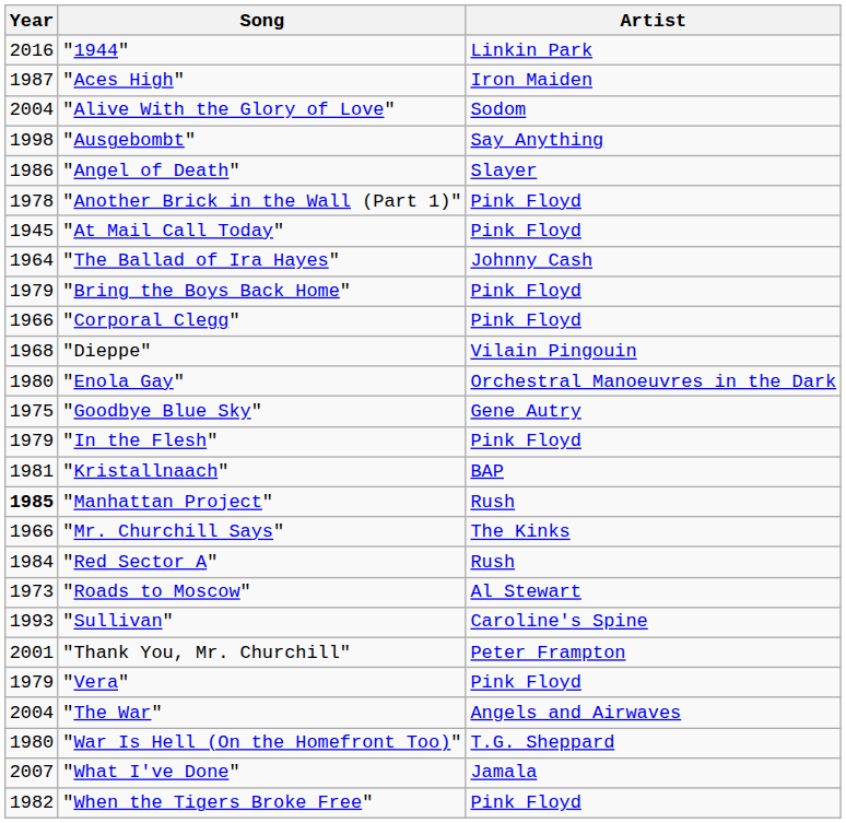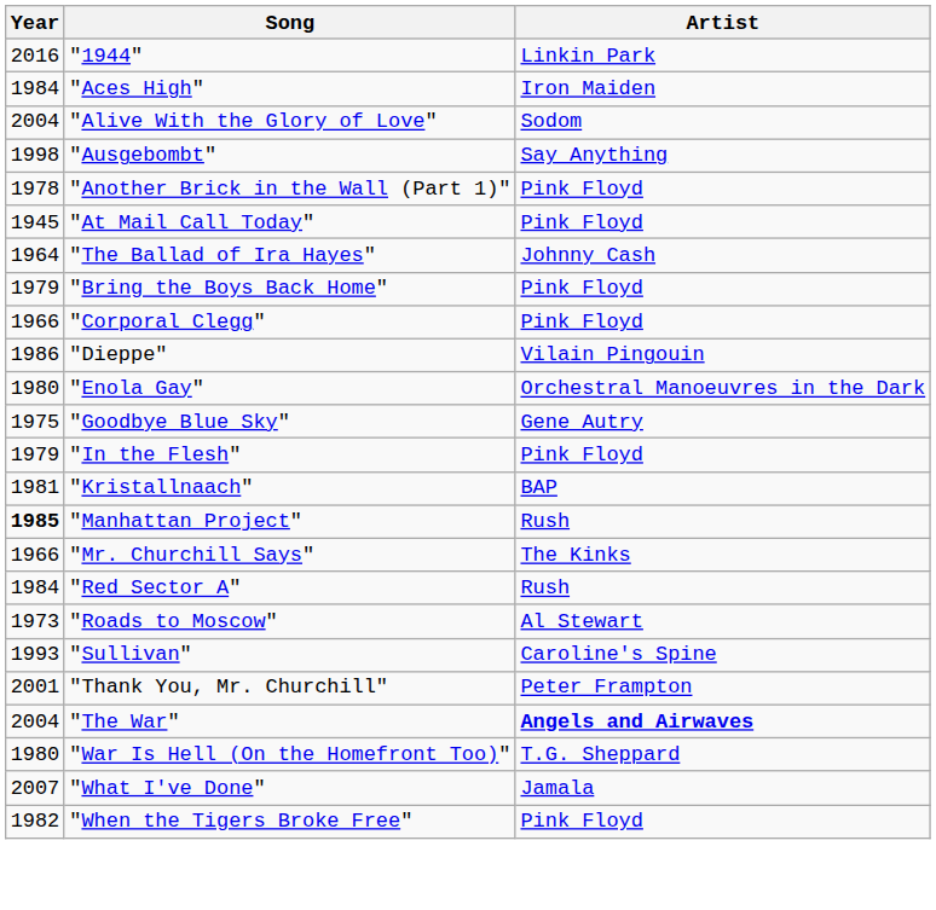 <table class="wikitable sortable">
 <tr>
 <th>Year</th>
 <th>Song</th>
 <th>Artist</th>
 </tr>
 <tr>
 <td>2016</td>
 <td>"<a href='#'>1944</a>"</td>
 <td><a href='#'>Linkin Park</a></td>
 </tr>
 <tr>
-<td>1987</td>
+<td>1984</td>
 <td>"<a href='#'>Aces High</a>"</td>
 <td><a href='#'>Iron Maiden</a></td>
 </tr>
 <tr>
 <td>2004</td>
 <td>"<a href='#'>Alive With the Glory of Love</a>"</td>
 <td><a href='#'>Sodom</a></td>
 </tr>
 <tr>
 <td>1998</td>
 <td>"<a href='#'>Ausgebombt</a>"</td>
 <td><a href='#'>Say Anything</a></td>
-</tr>
-<tr>
-<td>1986</td>
-<td>"<a href='#'>Angel of Death</a>"</td>
-<td><a href='#'>Slayer</a></td>
 </tr>
 <tr>
 <td>1978</td>
 <td>"<a href='#'>Another Brick in the Wall</a> (Part 1)"</td>
 <td><a href='#'>Pink Floyd</a></td>
 </tr>
 <tr>
 <td>1945</td>
 <td>"<a href='#'>At Mail Call Today</a>"</td>
 <td><a href='#'>Pink Floyd</a></td>
 </tr>
 <tr>
 <td>1964</td>
 <td>"<a href='#'>The Ballad of Ira Hayes</a>"</td>
 <td><a href='#'>Johnny Cash</a></td>
 </tr>
 <tr>
 <td>1979</td>
 <td>"<a href='#'>Bring the Boys Back Home</a>"</td>
 <td><a href='#'>Pink Floyd</a></td>
 </tr>
 <tr>
 <td>1966</td>
 <td>"<a href='#'>Corporal Clegg</a>"</td>
 <td><a href='#'>Pink Floyd</a></td>
 </tr>
 <tr>
-<td>1968</td>
+<td>1986</td>
 <td>"Dieppe"</td>
 <td><a href='#'>Vilain Pingouin</a></td>
 </tr>
 <tr>
 <td>1980</td>
 <td>"<a href='#'>Enola Gay</a>"</td>
 <td><a href='#'>Orchestral Manoeuvres in the Dark</a></td>
 </tr>
 <tr>
 <td>1975</td>
 <td>"<a href='#'>Goodbye Blue Sky</a>"</td>
 <td><a href='#'>Gene Autry</a></td>
 </tr>
 <tr>
 <td>1979</td>
 <td>"<a href='#'>In the Flesh</a>"</td>
 <td><a href='#'>Pink Floyd</a></td>
 </tr>
 <tr>
 <td>1981</td>
 <td>"<a href='#'>Kristallnaach</a>"</td>
 <td><a href='#'>BAP</a></td>
 </tr>
 <tr>
 <td><strong>1985</strong></td>
 <td>"<a href='#'>Manhattan Project</a>"</td>
 <td><a href='#'>Rush</a></td>
 </tr>
 <tr>
 <td>1966</td>
 <td>"<a href='#'>Mr. Churchill Says</a>"</td>
 <td><a href='#'>The Kinks</a></td>
 </tr>
 <tr>
 <td>1984</td>
 <td>"<a href='#'>Red Sector A</a>"</td>
 <td><a href='#'>Rush</a></td>
 </tr>
 <tr>
 <td>1973</td>
 <td>"<a href='#'>Roads to Moscow</a>"</td>
 <td><a href='#'>Al Stewart</a></td>
 </tr>
 <tr>
 <td>1993</td>
 <td>"<a href='#'>Sullivan</a>"</td>
 <td><a href='#'>Caroline's Spine</a></td>
 </tr>
 <tr>
 <td>2001</td>
 <td>"Thank You, Mr. Churchill"</td>
 <td><a href='#'>Peter Frampton</a></td>
 </tr>
 <tr>
-<td>1979</td>
-<td>"<a href='#'>Vera</a>"</td>
-<td><a href='#'>Pink Floyd</a></td>
-</tr>
-<tr>
 <td>2004</td>
 <td>"<a href='#'>The War</a>"</td>
-<td><a href='#'>Angels and Airwaves</a></td>
+<td><strong><a href='#'>Angels and Airwaves</a></strong></td>
 </tr>
 <tr>
 <td>1980</td>
 <td>"<a href='#'>War Is Hell (On the Homefront Too)</a>"</td>
 <td><a href='#'>T.G. Sheppard</a></td>
 </tr>
 <tr>
 <td>2007</td>
 <td>"<a href='#'>What I've Done</a>"</td>
 <td><a href='#'>Jamala</a></td>
 </tr>
 <tr>
 <td>1982</td>
 <td>"<a href='#'>When the Tigers Broke Free</a>"</td>
 <td><a href='#'>Pink Floyd</a></td>
 </tr>
 </table>
